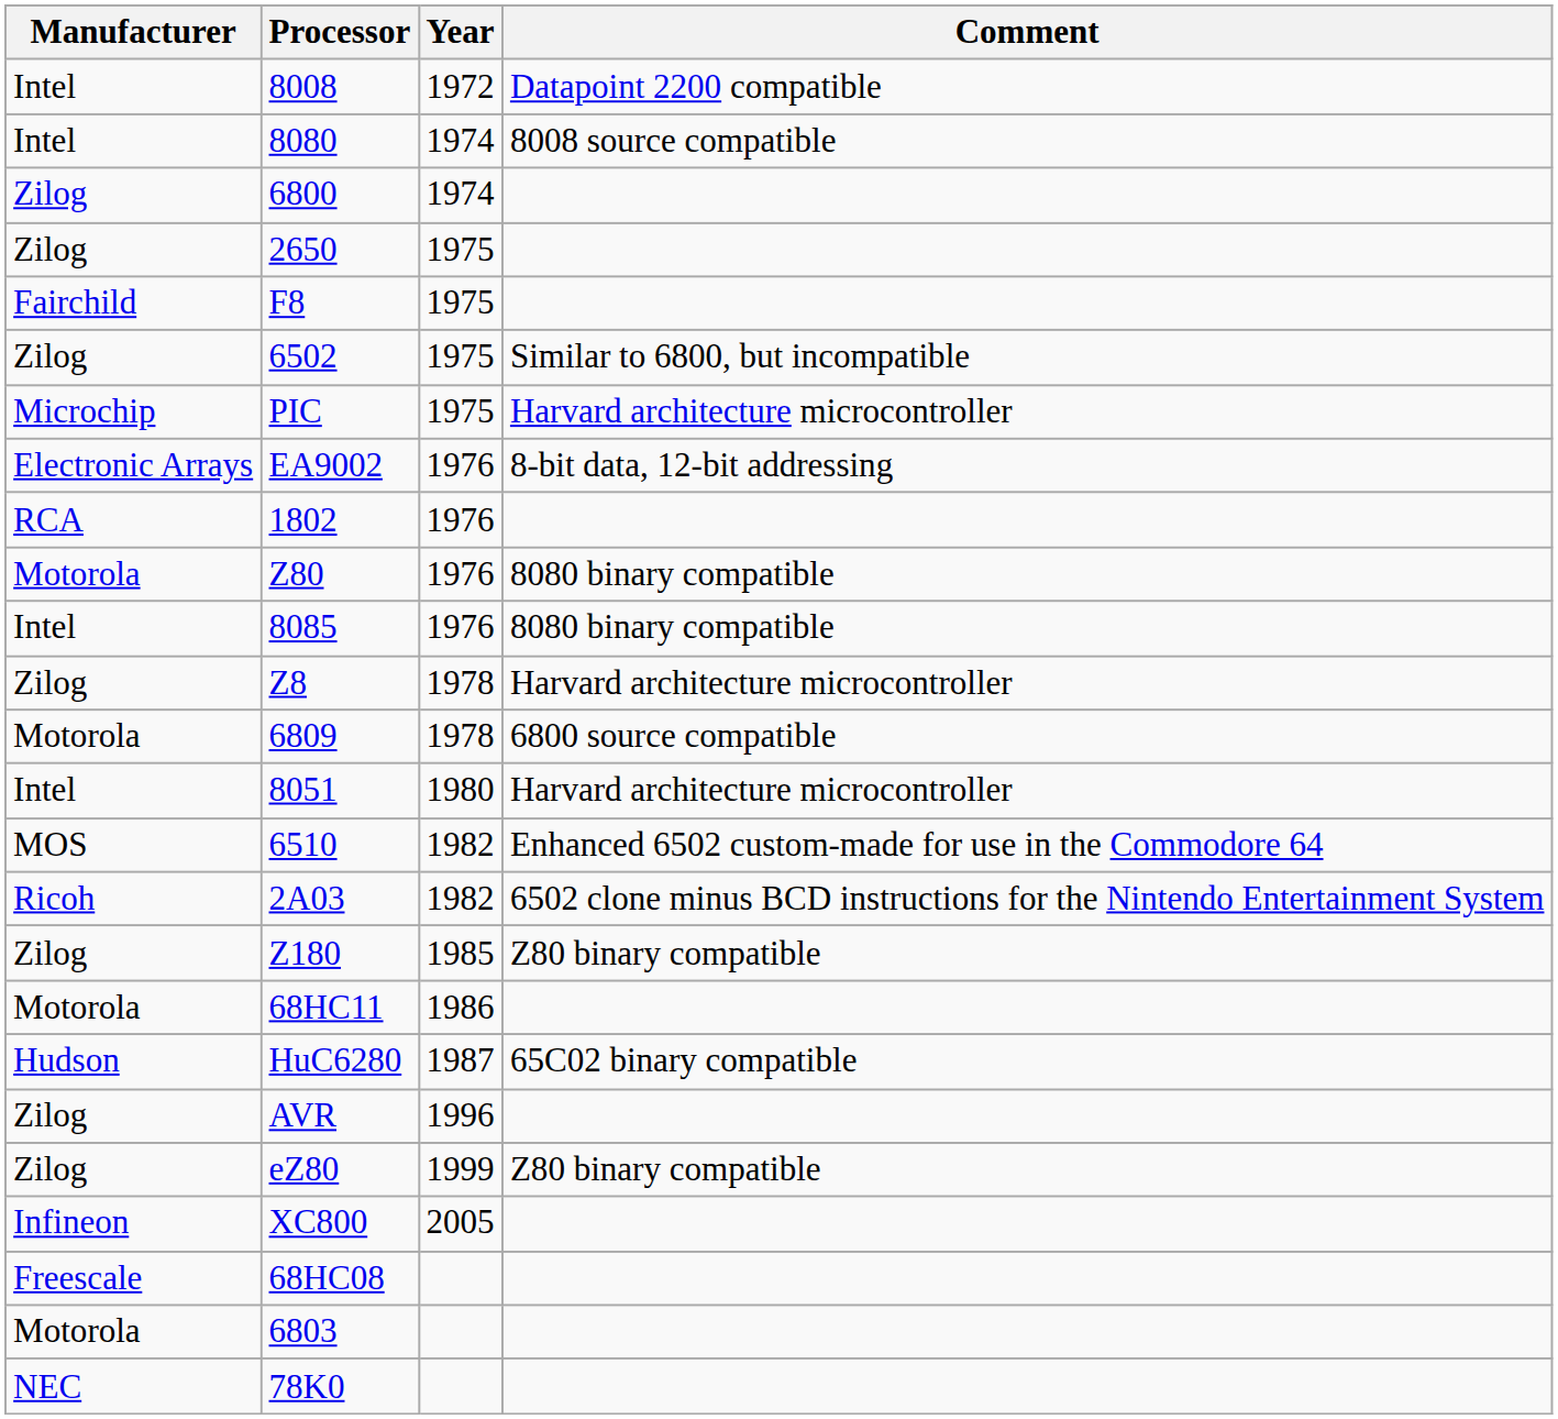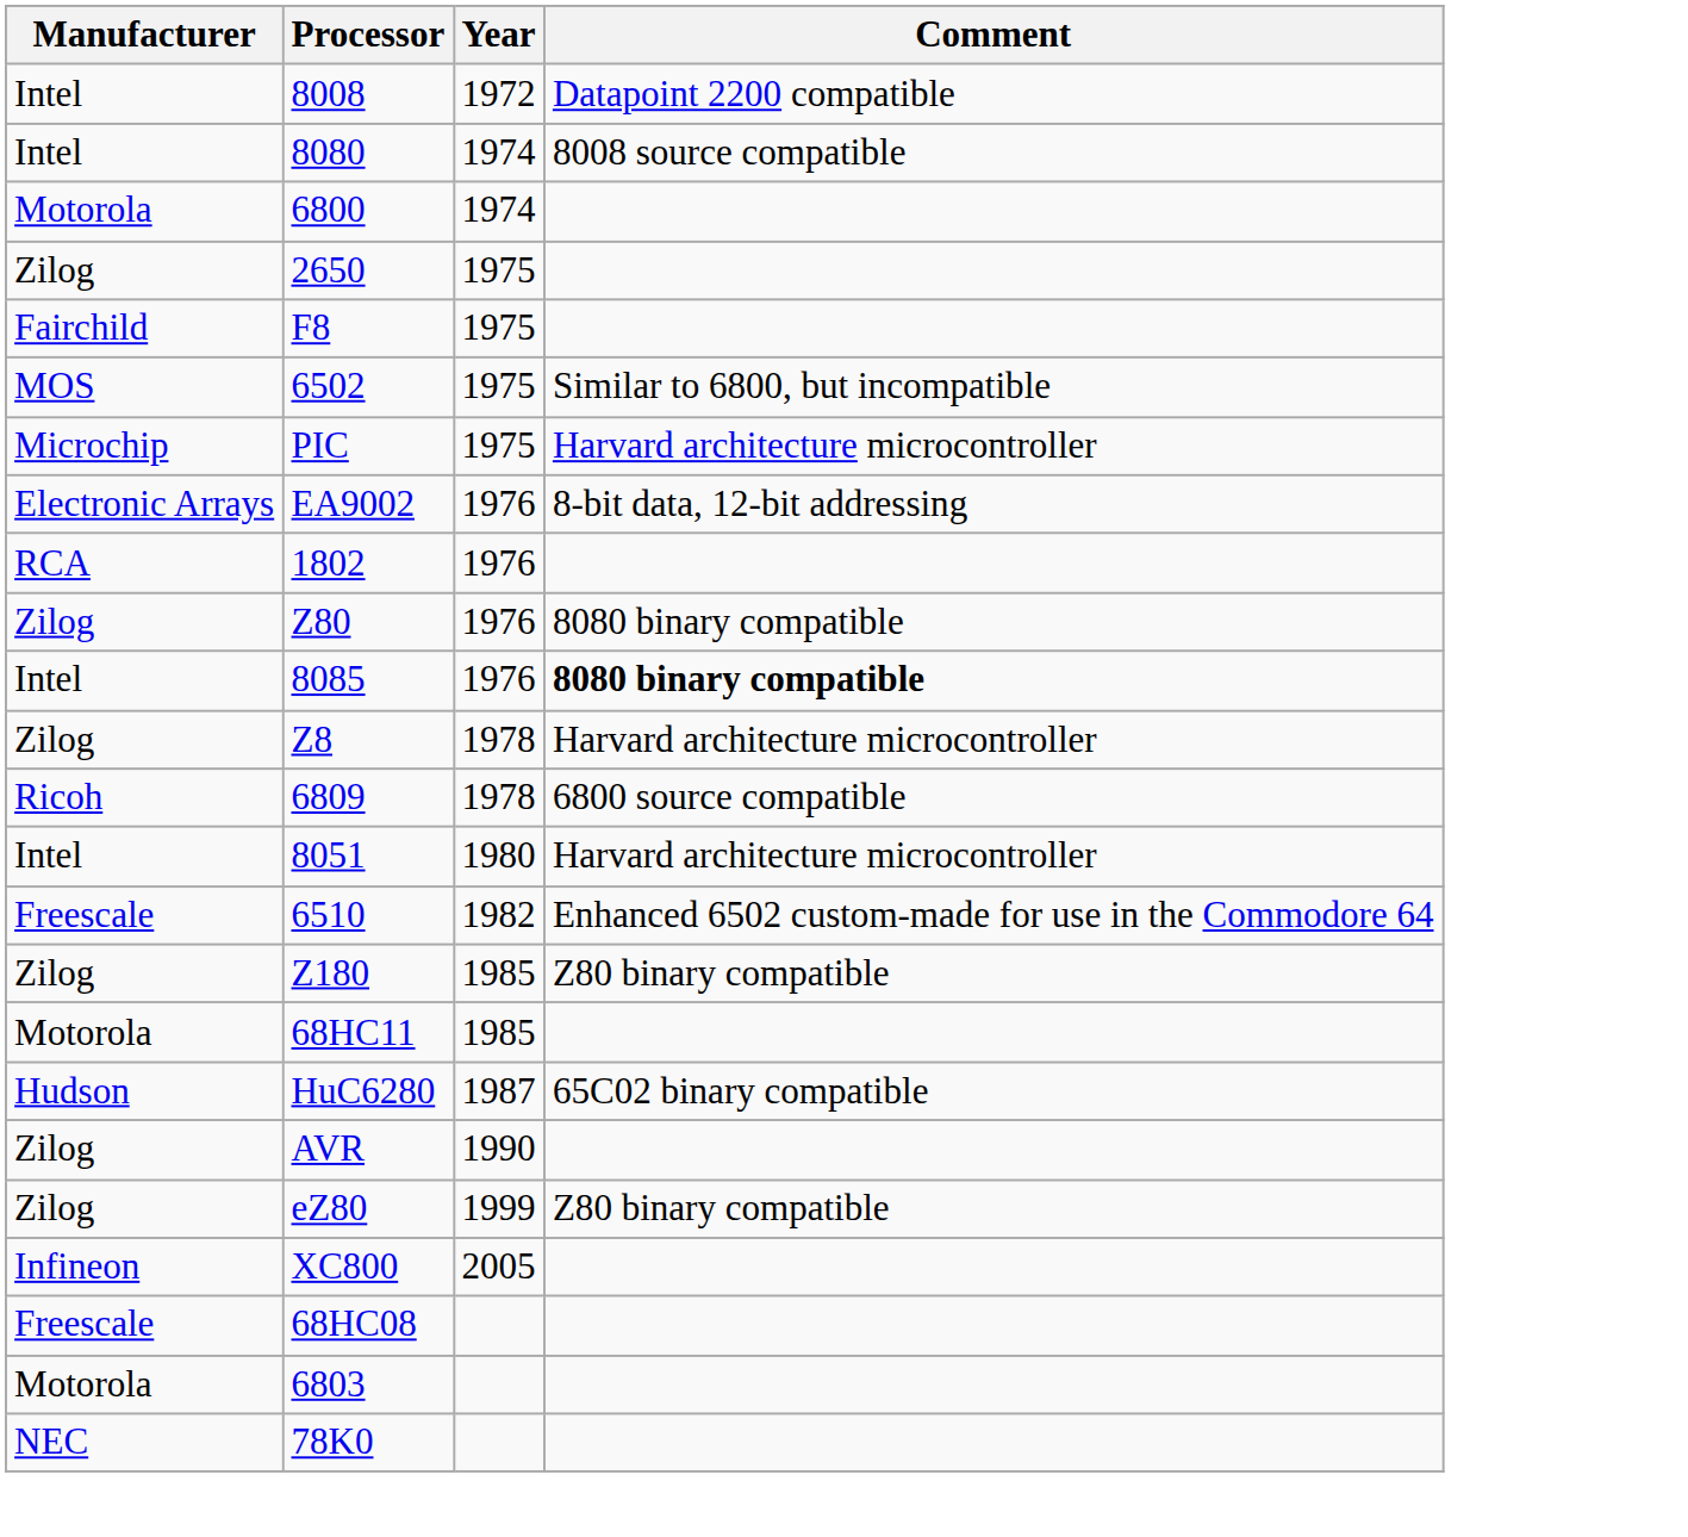 <table class="wikitable center-all sortable">
 <tr>
 <th>Manufacturer</th>
 <th>Processor</th>
 <th>Year</th>
 <th>Comment</th>
 </tr>
 <tr>
 <td>Intel</td>
 <td><a href='#'>8008</a></td>
 <td>1972</td>
 <td><a href='#'>Datapoint 2200</a> compatible</td>
 </tr>
 <tr>
 <td>Intel</td>
 <td><a href='#'>8080</a></td>
 <td>1974</td>
 <td>8008 source compatible</td>
 </tr>
 <tr>
-<td><a href='#'>Zilog</a></td>
+<td><a href='#'>Motorola</a></td>
 <td><a href='#'>6800</a></td>
 <td>1974</td>
 <td></td>
 </tr>
 <tr>
 <td>Zilog</td>
 <td><a href='#'>2650</a></td>
 <td>1975</td>
 <td></td>
 </tr>
 <tr>
 <td><a href='#'>Fairchild</a></td>
 <td><a href='#'>F8</a></td>
 <td>1975</td>
 <td></td>
 </tr>
 <tr>
-<td>Zilog</td>
+<td><a href='#'>MOS</a></td>
 <td><a href='#'>6502</a></td>
 <td>1975</td>
 <td>Similar to 6800, but incompatible</td>
 </tr>
 <tr>
 <td><a href='#'>Microchip</a></td>
 <td><a href='#'>PIC</a></td>
 <td>1975</td>
 <td><a href='#'>Harvard architecture</a> microcontroller</td>
 </tr>
 <tr>
 <td><a href='#'>Electronic Arrays</a></td>
 <td><a href='#'>EA9002</a></td>
 <td>1976</td>
 <td>8-bit data, 12-bit addressing</td>
 </tr>
 <tr>
 <td><a href='#'>RCA</a></td>
 <td><a href='#'>1802</a></td>
 <td>1976</td>
 <td></td>
 </tr>
 <tr>
-<td><a href='#'>Motorola</a></td>
+<td><a href='#'>Zilog</a></td>
 <td><a href='#'>Z80</a></td>
 <td>1976</td>
 <td>8080 binary compatible</td>
 </tr>
 <tr>
 <td>Intel</td>
 <td><a href='#'>8085</a></td>
 <td>1976</td>
-<td>8080 binary compatible</td>
+<td><strong>8080 binary compatible</strong></td>
 </tr>
 <tr>
 <td>Zilog</td>
 <td><a href='#'>Z8</a></td>
 <td>1978</td>
 <td>Harvard architecture microcontroller</td>
 </tr>
 <tr>
-<td>Motorola</td>
+<td><a href='#'>Ricoh</a></td>
 <td><a href='#'>6809</a></td>
 <td>1978</td>
 <td>6800 source compatible</td>
 </tr>
 <tr>
 <td>Intel</td>
 <td><a href='#'>8051</a></td>
 <td>1980</td>
 <td>Harvard architecture microcontroller</td>
 </tr>
 <tr>
-<td>MOS</td>
+<td><a href='#'>Freescale</a></td>
 <td><a href='#'>6510</a></td>
 <td>1982</td>
 <td>Enhanced 6502 custom-made for use in the <a href='#'>Commodore 64</a></td>
-</tr>
-<tr>
-<td><a href='#'>Ricoh</a></td>
-<td><a href='#'>2A03</a></td>
-<td>1982</td>
-<td>6502 clone minus BCD instructions for the <a href='#'>Nintendo Entertainment System</a></td>
 </tr>
 <tr>
 <td>Zilog</td>
 <td><a href='#'>Z180</a></td>
 <td>1985</td>
 <td>Z80 binary compatible</td>
 </tr>
 <tr>
 <td>Motorola</td>
 <td><a href='#'>68HC11</a></td>
-<td>1986</td>
+<td>1985</td>
 <td></td>
 </tr>
 <tr>
 <td><a href='#'>Hudson</a></td>
 <td><a href='#'>HuC6280</a></td>
 <td>1987</td>
 <td>65C02 binary compatible</td>
 </tr>
 <tr>
 <td>Zilog</td>
 <td><a href='#'>AVR</a></td>
-<td>1996</td>
+<td>1990</td>
 <td></td>
 </tr>
 <tr>
 <td>Zilog</td>
 <td><a href='#'>eZ80</a></td>
 <td>1999</td>
 <td>Z80 binary compatible</td>
 </tr>
 <tr>
 <td><a href='#'>Infineon</a></td>
 <td><a href='#'>XC800</a></td>
 <td>2005</td>
 <td></td>
 </tr>
 <tr>
 <td><a href='#'>Freescale</a></td>
 <td><a href='#'>68HC08</a></td>
 <td></td>
 <td></td>
 </tr>
 <tr>
 <td>Motorola</td>
 <td><a href='#'>6803</a></td>
 <td></td>
 <td></td>
 </tr>
 <tr>
 <td><a href='#'>NEC</a></td>
 <td><a href='#'>78K0</a></td>
 <td></td>
 <td></td>
 </tr>
 </table>
